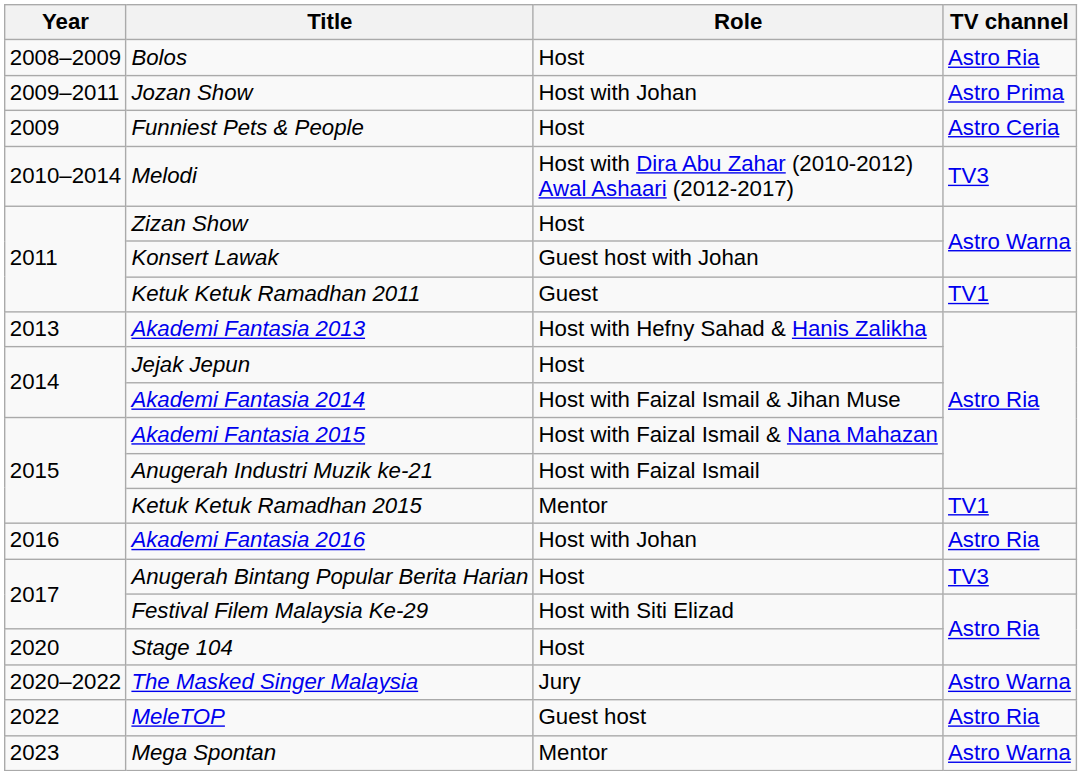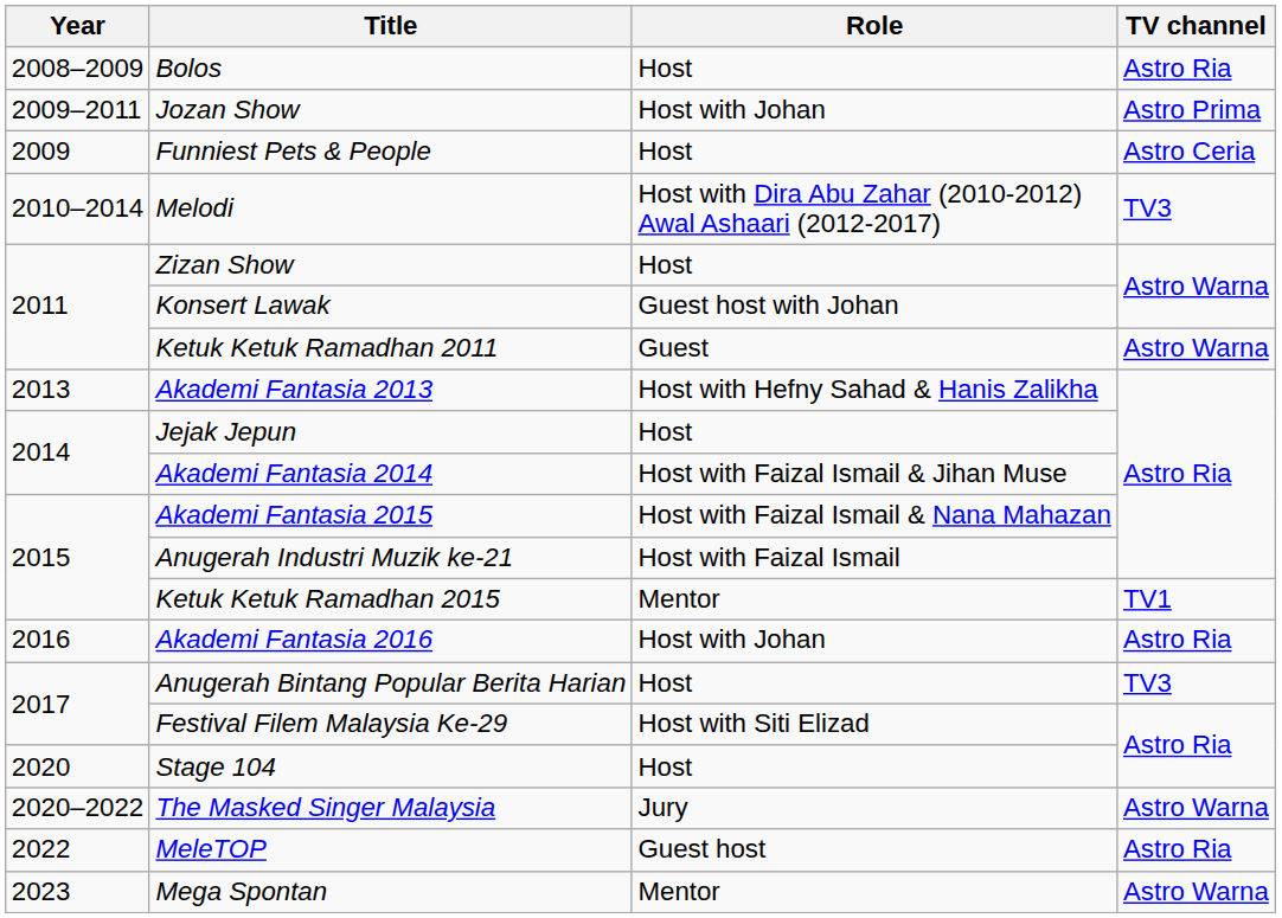 <table class="wikitable">
 <tr>
 <th>Year</th>
 <th>Title</th>
 <th>Role</th>
 <th>TV channel</th>
 </tr>
 <tr>
 <td>2008–2009</td>
 <td><em>Bolos</em></td>
 <td>Host</td>
 <td><a href='#'>Astro Ria</a></td>
 </tr>
 <tr>
 <td>2009–2011</td>
 <td><em>Jozan Show</em></td>
 <td>Host with Johan</td>
 <td><a href='#'>Astro Prima</a></td>
 </tr>
 <tr>
 <td>2009</td>
 <td><em>Funniest Pets & People</em></td>
 <td>Host</td>
 <td><a href='#'>Astro Ceria</a></td>
 </tr>
 <tr>
 <td>2010–2014</td>
 <td><em>Melodi</em></td>
 <td>Host with <a href='#'>Dira Abu Zahar</a> (2010-2012) <br><a href='#'>Awal Ashaari</a> (2012-2017)</td>
 <td><a href='#'>TV3</a></td>
 </tr>
 <tr>
 <td rowspan="3">2011</td>
 <td><em>Zizan Show</em></td>
 <td>Host</td>
 <td rowspan="2"><a href='#'>Astro Warna</a></td>
 </tr>
 <tr>
 <td><em>Konsert Lawak</em></td>
 <td>Guest host with Johan</td>
 </tr>
 <tr>
 <td><em>Ketuk Ketuk Ramadhan 2011</em></td>
 <td>Guest</td>
-<td><a href='#'>TV1</a></td>
+<td><a href='#'>Astro Warna</a></td>
 </tr>
 <tr>
 <td>2013</td>
 <td><em><a href='#'>Akademi Fantasia 2013</a></em></td>
 <td>Host with Hefny Sahad & <a href='#'>Hanis Zalikha</a></td>
 <td rowspan="5"><a href='#'>Astro Ria</a></td>
 </tr>
 <tr>
 <td rowspan="2">2014</td>
 <td><em>Jejak Jepun</em></td>
 <td>Host</td>
 </tr>
 <tr>
 <td><em><a href='#'>Akademi Fantasia 2014</a></em></td>
 <td>Host with Faizal Ismail & Jihan Muse</td>
 </tr>
 <tr>
 <td rowspan="3">2015</td>
 <td><em><a href='#'>Akademi Fantasia 2015</a></em></td>
 <td>Host with Faizal Ismail & <a href='#'>Nana Mahazan</a></td>
 </tr>
 <tr>
 <td><em>Anugerah Industri Muzik ke-21</em></td>
 <td>Host with Faizal Ismail</td>
 </tr>
 <tr>
 <td><em>Ketuk Ketuk Ramadhan 2015</em></td>
 <td>Mentor</td>
 <td><a href='#'>TV1</a></td>
 </tr>
 <tr>
 <td>2016</td>
 <td><em><a href='#'>Akademi Fantasia 2016</a></em></td>
 <td>Host with Johan</td>
 <td><a href='#'>Astro Ria</a></td>
 </tr>
 <tr>
 <td rowspan="2">2017</td>
 <td><em>Anugerah Bintang Popular Berita Harian</em></td>
 <td>Host</td>
 <td><a href='#'>TV3</a></td>
 </tr>
 <tr>
 <td><em>Festival Filem Malaysia Ke-29</em></td>
 <td>Host with Siti Elizad</td>
 <td rowspan="2"><a href='#'>Astro Ria</a></td>
 </tr>
 <tr>
 <td>2020</td>
 <td><em>Stage 104</em></td>
 <td>Host</td>
 </tr>
 <tr>
 <td>2020–2022</td>
 <td><em><a href='#'>The Masked Singer Malaysia</a></em></td>
 <td>Jury</td>
 <td><a href='#'>Astro Warna</a></td>
 </tr>
 <tr>
 <td>2022</td>
 <td><em><a href='#'>MeleTOP</a></em></td>
 <td>Guest host</td>
 <td><a href='#'>Astro Ria</a></td>
 </tr>
 <tr>
 <td>2023</td>
 <td><em>Mega Spontan</em></td>
 <td>Mentor</td>
 <td><a href='#'>Astro Warna</a></td>
 </tr>
 </table>
